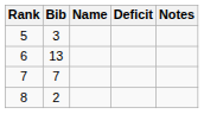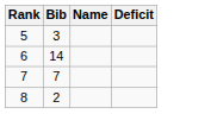 <table class="wikitable" style="text-align:center;">
 <tr>
 <th>Rank</th>
 <th>Bib</th>
 <th>Name</th>
 <th>Deficit</th>
-<th>Notes</th>
 </tr>
 <tr>
 <td>5</td>
 <td>3</td>
 <td align=left></td>
 <td></td>
-<td></td>
 </tr>
 <tr>
 <td>6</td>
-<td>13</td>
+<td>14</td>
 <td align=left></td>
-<td></td>
 <td></td>
 </tr>
 <tr>
 <td>7</td>
 <td>7</td>
 <td align=left></td>
 <td></td>
-<td></td>
 </tr>
 <tr>
 <td>8</td>
 <td>2</td>
 <td align=left></td>
 <td></td>
-<td></td>
 </tr>
 </table>
